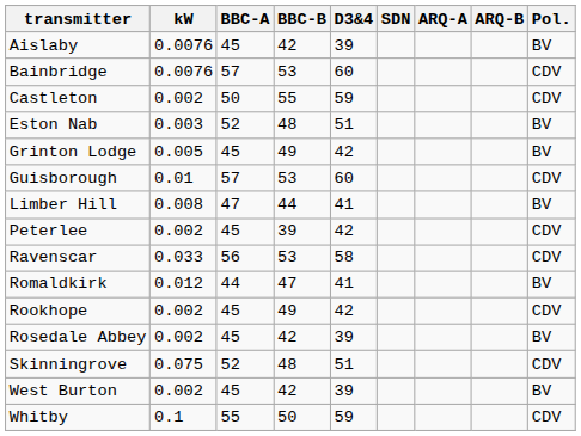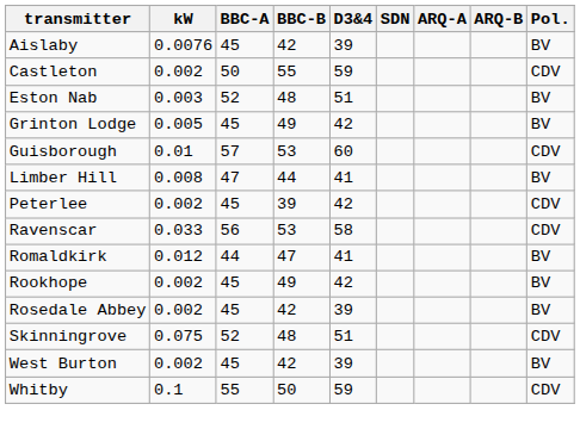 <table class="wikitable sortable">
 <tr>
 <th>transmitter</th>
 <th>kW</th>
 <th>BBC-A</th>
 <th>BBC-B</th>
 <th>D3&4</th>
 <th>SDN</th>
 <th>ARQ-A</th>
 <th>ARQ-B</th>
 <th><abbr>Pol.</abbr></th>
 </tr>
 <tr>
 <td>Aislaby</td>
 <td>0.0076</td>
 <td>45</td>
 <td>42</td>
 <td>39</td>
 <td></td>
 <td></td>
 <td></td>
 <td>BV</td>
-</tr>
-<tr>
-<td>Bainbridge</td>
-<td>0.0076</td>
-<td>57</td>
-<td>53</td>
-<td>60</td>
-<td></td>
-<td></td>
-<td></td>
-<td>CDV</td>
 </tr>
 <tr>
 <td>Castleton</td>
 <td>0.002</td>
 <td>50</td>
 <td>55</td>
 <td>59</td>
 <td></td>
 <td></td>
 <td></td>
 <td>CDV</td>
 </tr>
 <tr>
 <td>Eston Nab</td>
 <td>0.003</td>
 <td>52</td>
 <td>48</td>
 <td>51</td>
 <td></td>
 <td></td>
 <td></td>
 <td>BV</td>
 </tr>
 <tr>
 <td>Grinton Lodge</td>
 <td>0.005</td>
 <td>45</td>
 <td>49</td>
 <td>42</td>
 <td></td>
 <td></td>
 <td></td>
 <td>BV</td>
 </tr>
 <tr>
 <td>Guisborough</td>
 <td>0.01</td>
 <td>57</td>
 <td>53</td>
 <td>60</td>
 <td></td>
 <td></td>
 <td></td>
 <td>CDV</td>
 </tr>
 <tr>
 <td>Limber Hill</td>
 <td>0.008</td>
 <td>47</td>
 <td>44</td>
 <td>41</td>
 <td></td>
 <td></td>
 <td></td>
 <td>BV</td>
 </tr>
 <tr>
 <td>Peterlee</td>
 <td>0.002</td>
 <td>45</td>
 <td>39</td>
 <td>42</td>
 <td></td>
 <td></td>
 <td></td>
 <td>CDV</td>
 </tr>
 <tr>
 <td>Ravenscar</td>
 <td>0.033</td>
 <td>56</td>
 <td>53</td>
 <td>58</td>
 <td></td>
 <td></td>
 <td></td>
 <td>CDV</td>
 </tr>
 <tr>
 <td>Romaldkirk</td>
 <td>0.012</td>
 <td>44</td>
 <td>47</td>
 <td>41</td>
 <td></td>
 <td></td>
 <td></td>
 <td>BV</td>
 </tr>
 <tr>
 <td>Rookhope</td>
 <td>0.002</td>
 <td>45</td>
 <td>49</td>
 <td>42</td>
 <td></td>
 <td></td>
 <td></td>
-<td>CDV</td>
+<td>BV</td>
 </tr>
 <tr>
 <td>Rosedale Abbey</td>
 <td>0.002</td>
 <td>45</td>
 <td>42</td>
 <td>39</td>
 <td></td>
 <td></td>
 <td></td>
 <td>BV</td>
 </tr>
 <tr>
 <td>Skinningrove</td>
 <td>0.075</td>
 <td>52</td>
 <td>48</td>
 <td>51</td>
 <td></td>
 <td></td>
 <td></td>
 <td>CDV</td>
 </tr>
 <tr>
 <td>West Burton</td>
 <td>0.002</td>
 <td>45</td>
 <td>42</td>
 <td>39</td>
 <td></td>
 <td></td>
 <td></td>
 <td>BV</td>
 </tr>
 <tr>
 <td>Whitby</td>
 <td>0.1</td>
 <td>55</td>
 <td>50</td>
 <td>59</td>
 <td></td>
 <td></td>
 <td></td>
 <td>CDV</td>
 </tr>
 </table>
